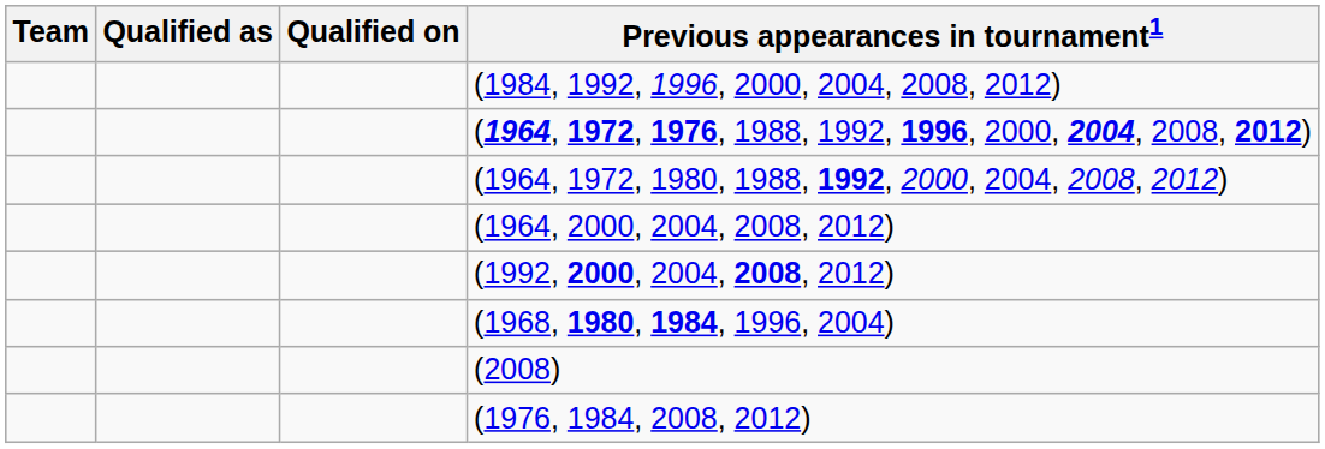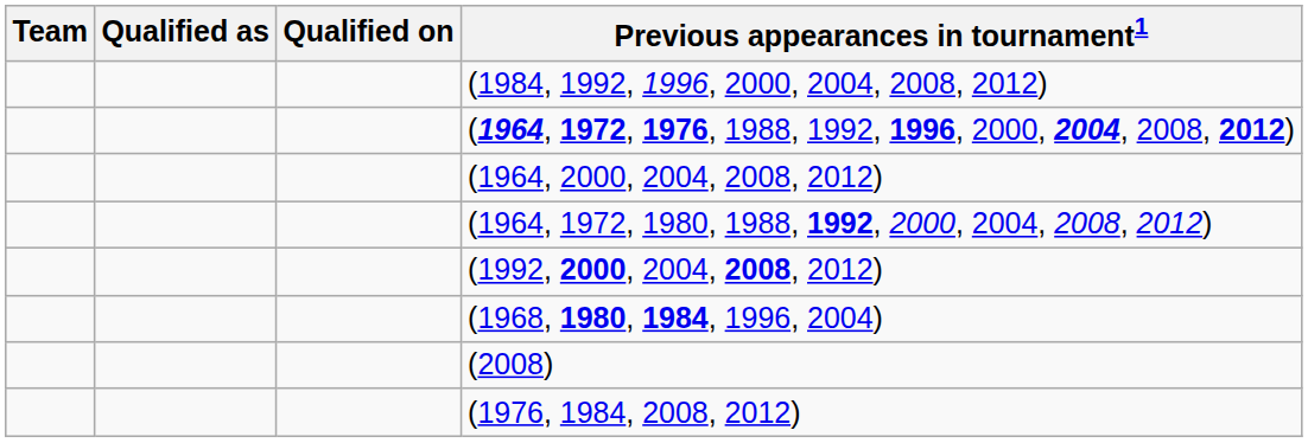 <table class="wikitable sortable" style="text-align: left;">
 <tr>
 <th>Team</th>
 <th>Qualified as</th>
 <th>Qualified on</th>
 <th>Previous appearances in tournament<sup><strong><a href='#'>1</a></strong></sup></th>
 </tr>
 <tr>
 <td></td>
 <td></td>
 <td></td>
 <td> (<a href='#'>1984</a>, <a href='#'>1992</a>, <em><a href='#'>1996</a></em>, <a href='#'>2000</a>, <a href='#'>2004</a>, <a href='#'>2008</a>, <a href='#'>2012</a>)</td>
 </tr>
 <tr>
 <td></td>
 <td></td>
 <td></td>
 <td> (<strong><em><a href='#'>1964</a></em></strong>, <strong><a href='#'>1972</a></strong>, <strong><a href='#'>1976</a></strong>, <a href='#'>1988</a>, <a href='#'>1992</a>, <strong><a href='#'>1996</a></strong>, <a href='#'>2000</a>, <strong><em><a href='#'>2004</a></em></strong>, <a href='#'>2008</a>, <strong><a href='#'>2012</a></strong>)</td>
 </tr>
 <tr>
 <td></td>
 <td></td>
 <td></td>
-<td> (<a href='#'>1964</a>, <a href='#'>1972</a>, <a href='#'>1980</a>, <a href='#'>1988</a>, <strong><a href='#'>1992</a></strong>, <em><a href='#'>2000</a></em>, <a href='#'>2004</a>, <em><a href='#'>2008</a></em>, <em><a href='#'>2012</a></em>)</td>
+<td> (<a href='#'>1964</a>, <a href='#'>2000</a>, <a href='#'>2004</a>, <a href='#'>2008</a>, <a href='#'>2012</a>)</td>
 </tr>
 <tr>
 <td></td>
 <td></td>
 <td></td>
-<td> (<a href='#'>1964</a>, <a href='#'>2000</a>, <a href='#'>2004</a>, <a href='#'>2008</a>, <a href='#'>2012</a>)</td>
+<td> (<a href='#'>1964</a>, <a href='#'>1972</a>, <a href='#'>1980</a>, <a href='#'>1988</a>, <strong><a href='#'>1992</a></strong>, <em><a href='#'>2000</a></em>, <a href='#'>2004</a>, <em><a href='#'>2008</a></em>, <em><a href='#'>2012</a></em>)</td>
 </tr>
 <tr>
 <td></td>
 <td></td>
 <td></td>
 <td> (<a href='#'>1992</a>, <strong><a href='#'>2000</a></strong>, <a href='#'>2004</a>, <strong><a href='#'>2008</a></strong>, <a href='#'>2012</a>)</td>
 </tr>
 <tr>
 <td></td>
 <td></td>
 <td></td>
 <td> (<a href='#'>1968</a>, <strong><a href='#'>1980</a></strong>, <strong><a href='#'>1984</a></strong>, <a href='#'>1996</a>, <a href='#'>2004</a>)</td>
 </tr>
 <tr>
 <td></td>
 <td></td>
 <td></td>
 <td> (<a href='#'>2008</a>)</td>
 </tr>
 <tr>
 <td></td>
 <td></td>
 <td></td>
 <td> (<a href='#'>1976</a>, <a href='#'>1984</a>, <a href='#'>2008</a>, <a href='#'>2012</a>)</td>
 </tr>
 </table>
